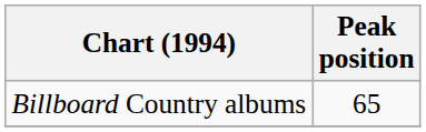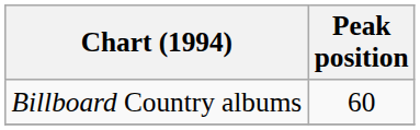 <table class="wikitable">
 <tr>
 <th>Chart (1994)</th>
 <th>Peak<br>position</th>
 </tr>
 <tr>
 <td><em>Billboard</em> Country albums</td>
-<td align="center">65</td>
+<td align="center">60</td>
 </tr>
 <tr>
 </tr>
 </table>
